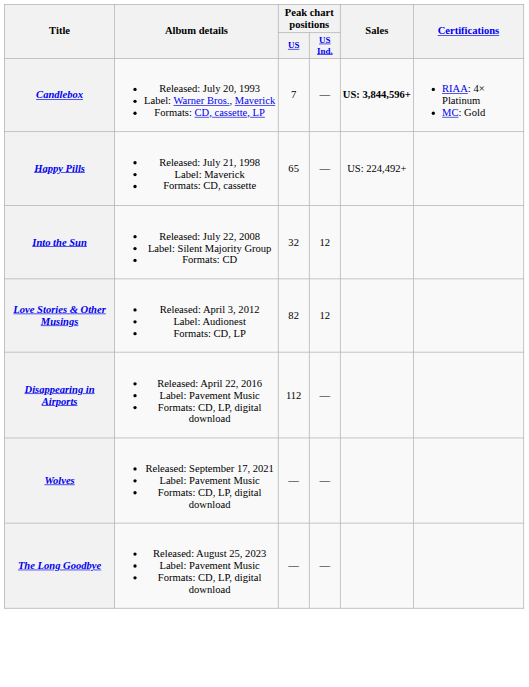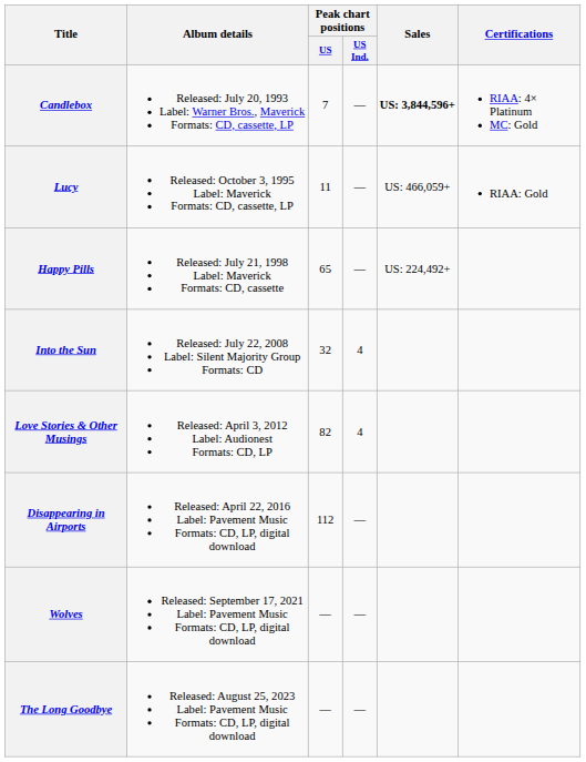 <table class="wikitable plainrowheaders" style="text-align:center;">
 <tr>
 <th rowspan="2" style="width:10em;">Title</th>
 <th rowspan="2" style="width:15em;">Album details</th>
 <th colspan="2">Peak chart positions</th>
 <th rowspan="2">Sales</th>
 <th rowspan="2" style="width:10em;"><a href='#'>Certifications</a></th>
 </tr>
 <tr>
 <th style="width:3em;font-size:85%"><a href='#'>US</a><br></th>
 <th style="width:3em;font-size:85%"><a href='#'>US<br>Ind.</a><br></th>
 </tr>
 <tr>
 <th scope="row"><em><a href='#'>Candlebox</a></em></th>
 <td><br><ul><li>Released: July 20, 1993</li><li>Label: <a href='#'>Warner Bros.</a>, <a href='#'>Maverick</a></li><li>Formats: <a href='#'>CD, cassette, LP</a></li></ul></td>
 <td>7</td>
 <td>—</td>
 <td><strong>US: 3,844,596+</strong></td>
 <td style="text-align:left;"><br><ul><li><a href='#'>RIAA</a>: 4× Platinum</li><li><a href='#'>MC</a>: Gold</li></ul></td>
 </tr>
 <tr>
+<th scope="row"><em><a href='#'>Lucy</a></em></th>
+<td><br><ul><li>Released: October 3, 1995</li><li>Label: Maverick</li><li>Formats: CD, cassette, LP</li></ul></td>
+<td>11</td>
+<td>—</td>
+<td>US: 466,059+</td>
+<td style="text-align:left;"><br><ul><li>RIAA: Gold</li></ul></td>
+</tr>
+<tr>
 <th scope="row"><em><a href='#'>Happy Pills</a></em></th>
 <td><br><ul><li>Released: July 21, 1998</li><li>Label: Maverick</li><li>Formats: CD,  cassette</li></ul></td>
 <td>65</td>
 <td>—</td>
 <td>US: 224,492+</td>
 <td></td>
 </tr>
 <tr>
 <th scope="row"><em><a href='#'>Into the Sun</a></em></th>
 <td><br><ul><li>Released: July 22, 2008</li><li>Label: Silent Majority Group</li><li>Formats: CD</li></ul></td>
 <td>32</td>
-<td>12</td>
+<td>4</td>
 <td></td>
 <td></td>
 </tr>
 <tr>
 <th scope="row"><em><a href='#'>Love Stories & Other Musings</a></em></th>
 <td><br><ul><li>Released: April 3, 2012</li><li>Label: Audionest</li><li>Formats: CD, LP</li></ul></td>
 <td>82</td>
-<td>12</td>
+<td>4</td>
 <td></td>
 <td></td>
 </tr>
 <tr>
 <th scope="row"><em><a href='#'>Disappearing in Airports</a></em></th>
 <td><br><ul><li>Released: April 22, 2016</li><li>Label: Pavement Music</li><li>Formats: CD, LP, digital download</li></ul></td>
 <td>112</td>
 <td>—</td>
 <td></td>
 <td></td>
 </tr>
 <tr>
 <th scope="row"><em><a href='#'>Wolves</a></em></th>
 <td><br><ul><li>Released: September 17, 2021</li><li>Label: Pavement Music</li><li>Formats: CD, LP, digital download</li></ul></td>
 <td>—</td>
 <td>—</td>
 <td></td>
 <td></td>
 </tr>
 <tr>
 <th scope="row"><em><a href='#'>The Long Goodbye</a></em></th>
 <td><br><ul><li>Released: August 25, 2023</li><li>Label: Pavement Music</li><li>Formats: CD, LP, digital download</li></ul></td>
 <td>—</td>
 <td>—</td>
 <td></td>
 <td></td>
 </tr>
 </table>
